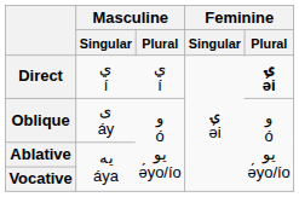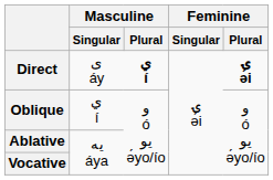 <table class="wikitable" style="text-align: center">
 <tr>
 <th rowspan="2"></th>
 <th colspan="2">Masculine</th>
 <th colspan="2">Feminine</th>
 </tr>
 <tr>
 <th style="border-right;"><small>Singular</small></th>
 <th style="border-left;"><small>Plural</small></th>
 <th style="border-right;"><small>Singular</small></th>
 <th style="border-left;"><small>Plural</small></th>
 </tr>
 <tr>
 <th>Direct</th>
-<td style="border-right: none;">ي<br>í</td>
-<td style="border-left: none;">ي<br>í</td>
+<td style="border-right: none;">ی<br>áy</td>
+<td style="border-left: none;"><strong>ي<br>í</strong></td>
 <td rowspan="4" style="border-right: none;">ۍ<br>ə́i</td>
 <td style="border-left: none;"><strong>ۍ<br>ə́i</strong></td>
 </tr>
 <tr>
 <th>Oblique</th>
-<td style="border-right: none;">ی<br>áy</td>
+<td style="border-right: none;">ي<br>í</td>
 <td rowspan="3" style="border-left: none;">و<br>ó<br>یو<br>ə́yo/ío</td>
 <td rowspan="3" style="border-left: none;">و<br>ó<br>یو<br>ə́yo/ío</td>
 </tr>
 <tr>
 <th>Ablative</th>
 <td rowspan="2" style="border-right: none;">یه<br>áya</td>
 </tr>
 <tr>
 <th>Vocative</th>
 </tr>
 </table>
